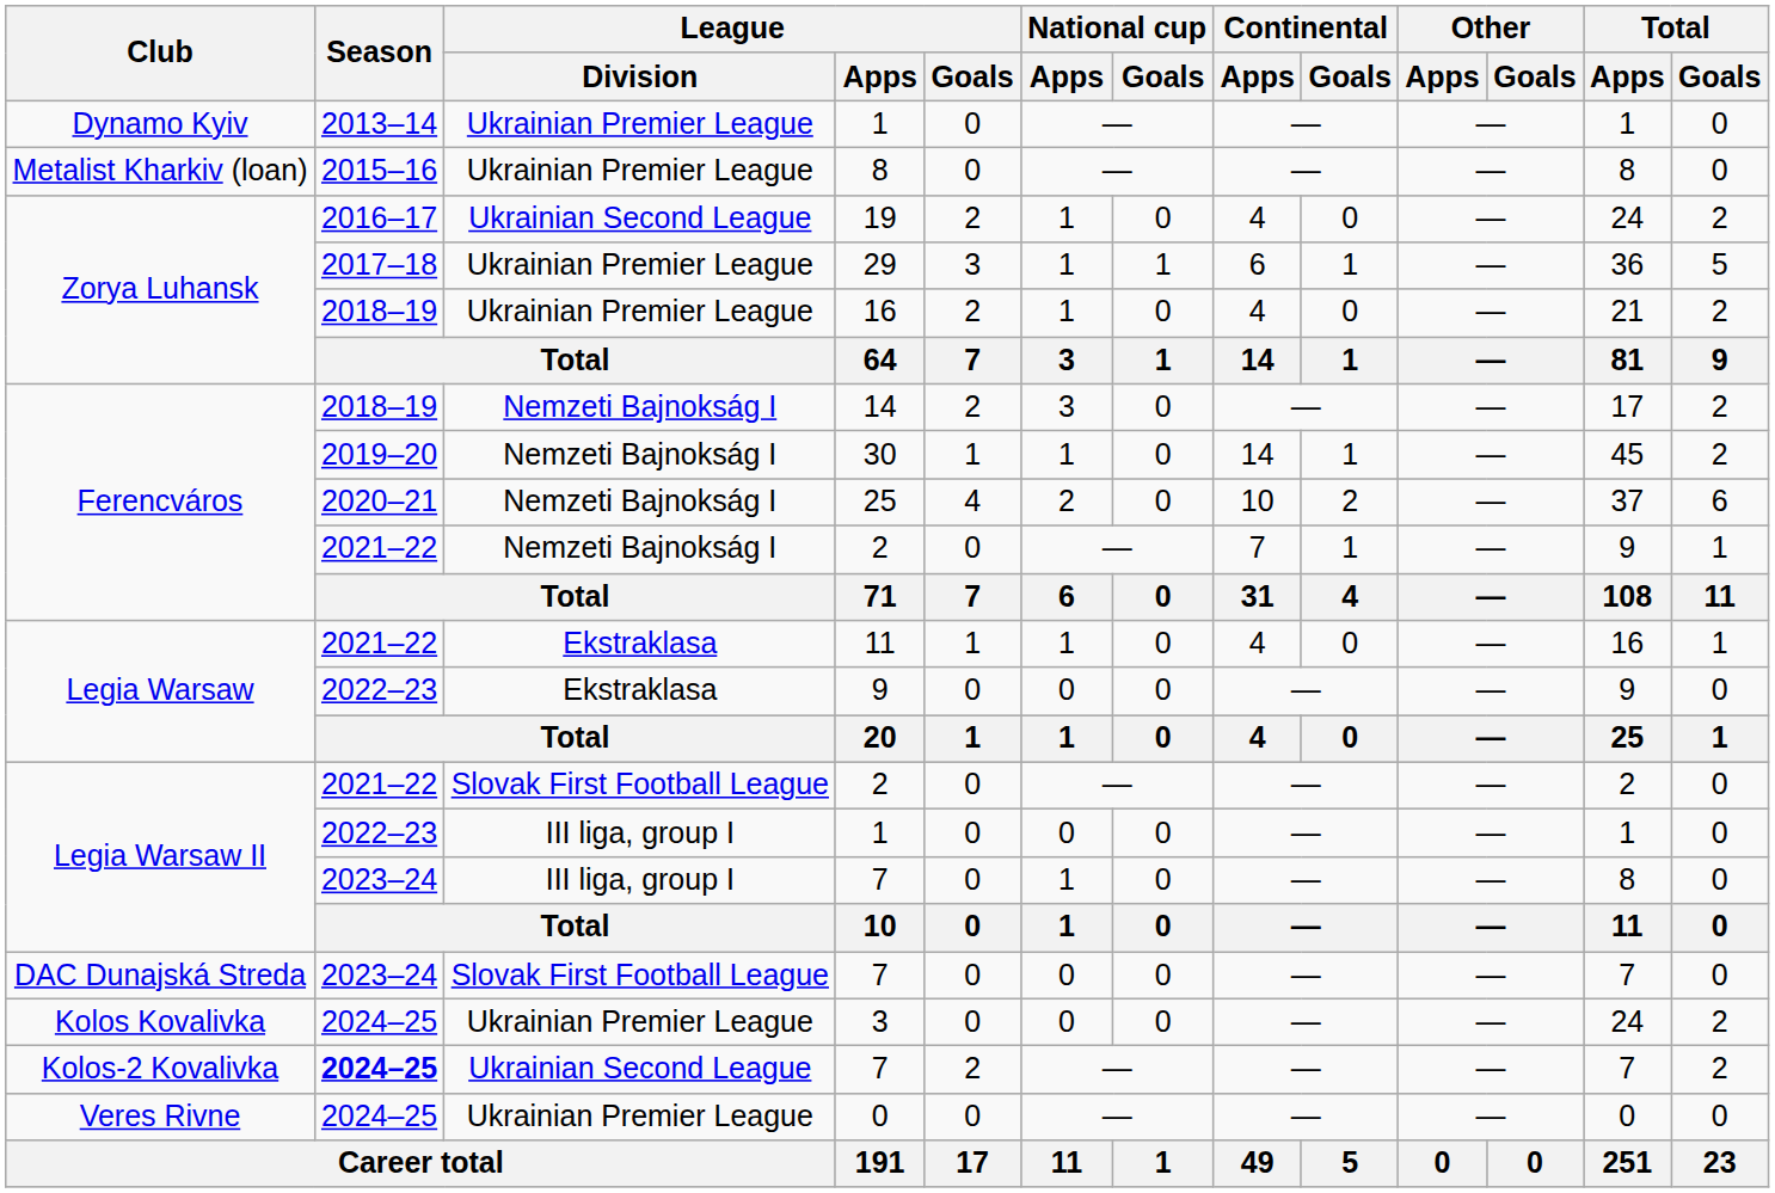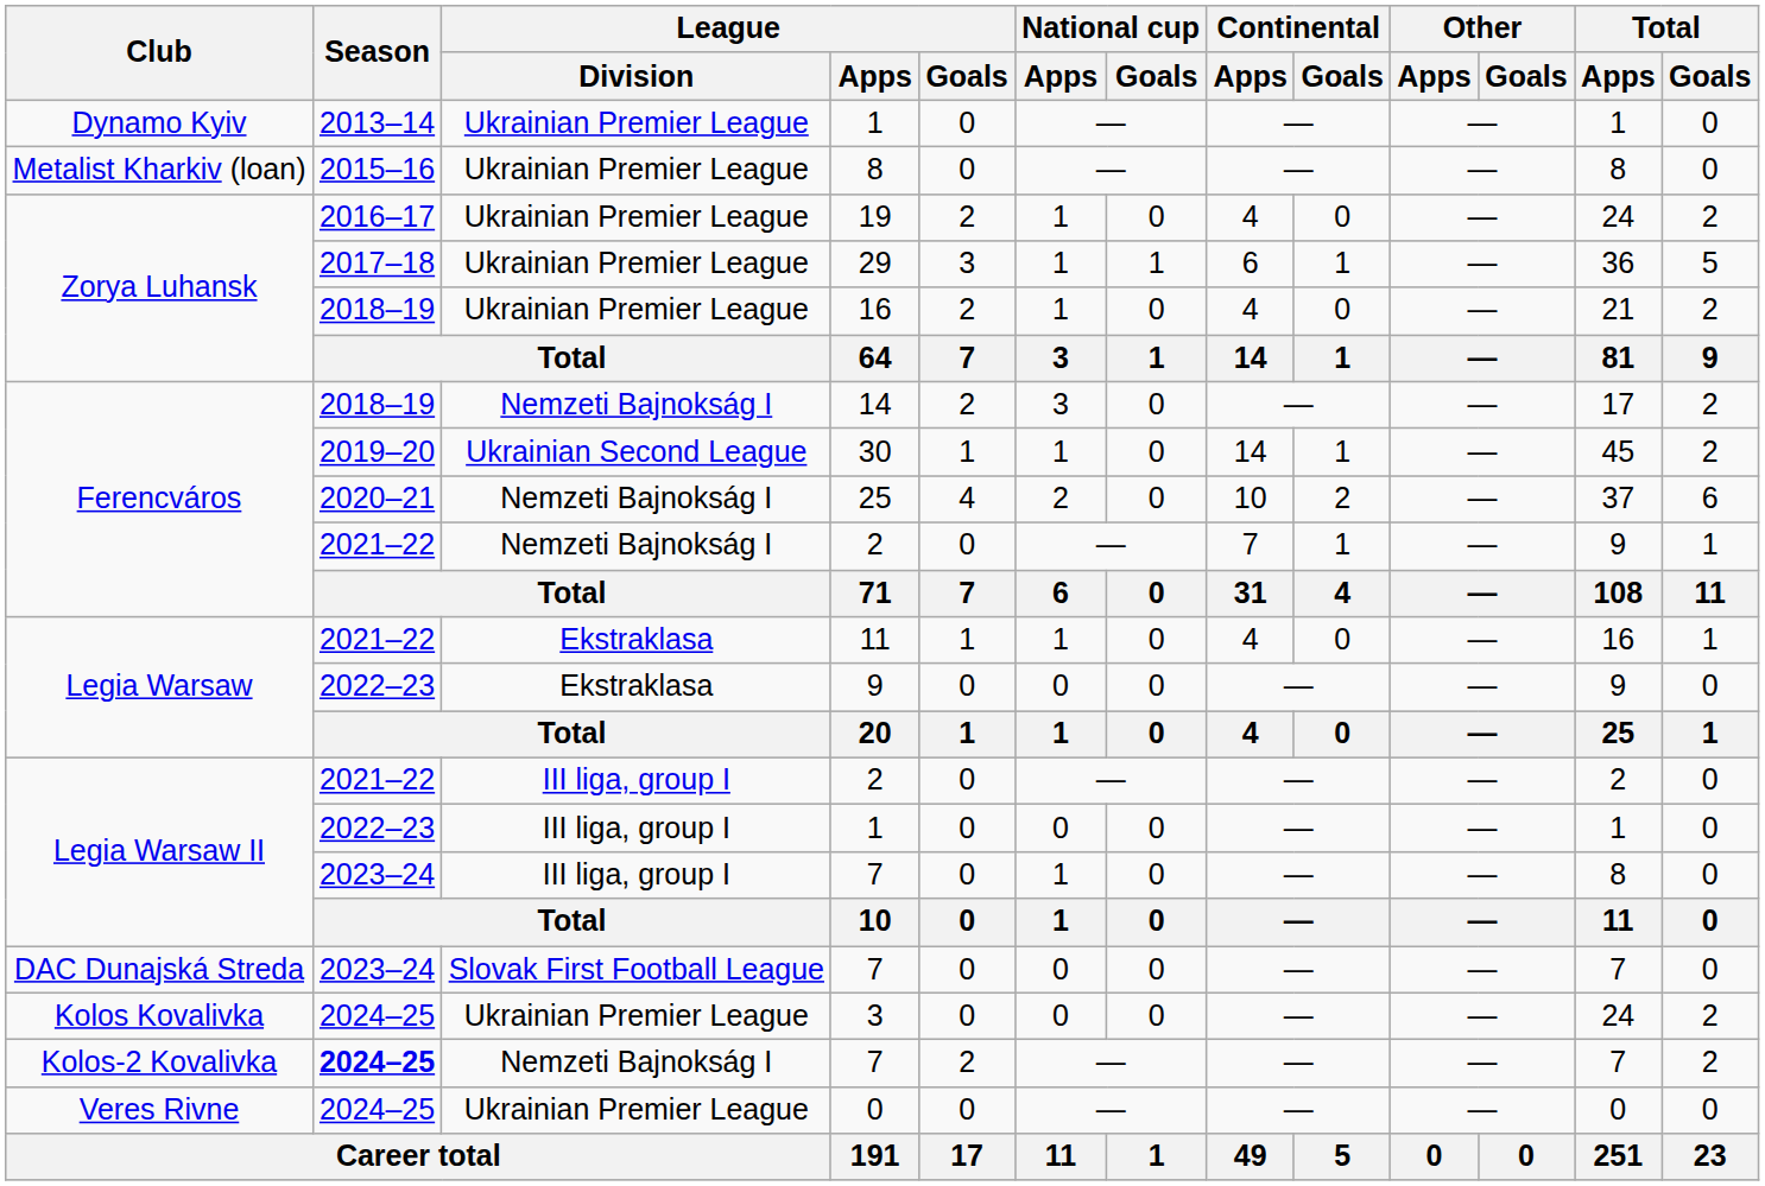 <table class="wikitable" style="text-align:center">
 <tr>
 <th rowspan="2">Club</th>
 <th rowspan="2">Season</th>
 <th colspan="3">League</th>
 <th colspan="2">National cup</th>
 <th colspan="2">Continental</th>
 <th colspan="2">Other</th>
 <th colspan="2">Total</th>
 </tr>
 <tr>
 <th>Division</th>
 <th>Apps</th>
 <th>Goals</th>
 <th>Apps</th>
 <th>Goals</th>
 <th>Apps</th>
 <th>Goals</th>
 <th>Apps</th>
 <th>Goals</th>
 <th>Apps</th>
 <th>Goals</th>
 </tr>
 <tr>
 <td><a href='#'>Dynamo Kyiv</a></td>
 <td><a href='#'>2013–14</a></td>
 <td><a href='#'>Ukrainian Premier League</a></td>
 <td>1</td>
 <td>0</td>
 <td colspan="2">—</td>
 <td colspan="2">—</td>
 <td colspan="2">—</td>
 <td>1</td>
 <td>0</td>
 </tr>
 <tr>
 <td><a href='#'>Metalist Kharkiv</a> (loan)</td>
 <td><a href='#'>2015–16</a></td>
 <td>Ukrainian Premier League</td>
 <td>8</td>
 <td>0</td>
 <td colspan="2">—</td>
 <td colspan="2">—</td>
 <td colspan="2">—</td>
 <td>8</td>
 <td>0</td>
 </tr>
 <tr>
 <td rowspan="4"><a href='#'>Zorya Luhansk</a></td>
 <td><a href='#'>2016–17</a></td>
-<td><a href='#'>Ukrainian Second League</a></td>
+<td>Ukrainian Premier League</td>
 <td>19</td>
 <td>2</td>
 <td>1</td>
 <td>0</td>
 <td>4</td>
 <td>0</td>
 <td colspan="2">—</td>
 <td>24</td>
 <td>2</td>
 </tr>
 <tr>
 <td><a href='#'>2017–18</a></td>
 <td>Ukrainian Premier League</td>
 <td>29</td>
 <td>3</td>
 <td>1</td>
 <td>1</td>
 <td>6</td>
 <td>1</td>
 <td colspan="2">—</td>
 <td>36</td>
 <td>5</td>
 </tr>
 <tr>
 <td><a href='#'>2018–19</a></td>
 <td>Ukrainian Premier League</td>
 <td>16</td>
 <td>2</td>
 <td>1</td>
 <td>0</td>
 <td>4</td>
 <td>0</td>
 <td colspan="2">—</td>
 <td>21</td>
 <td>2</td>
 </tr>
 <tr>
 <th colspan="2">Total</th>
 <th>64</th>
 <th>7</th>
 <th>3</th>
 <th>1</th>
 <th>14</th>
 <th>1</th>
 <th colspan="2">—</th>
 <th>81</th>
 <th>9</th>
 </tr>
 <tr>
 <td rowspan="5"><a href='#'>Ferencváros</a></td>
 <td><a href='#'>2018–19</a></td>
 <td><a href='#'>Nemzeti Bajnokság I</a></td>
 <td>14</td>
 <td>2</td>
 <td>3</td>
 <td>0</td>
 <td colspan="2">—</td>
 <td colspan="2">—</td>
 <td>17</td>
 <td>2</td>
 </tr>
 <tr>
 <td><a href='#'>2019–20</a></td>
-<td>Nemzeti Bajnokság I</td>
+<td><a href='#'>Ukrainian Second League</a></td>
 <td>30</td>
 <td>1</td>
 <td>1</td>
 <td>0</td>
 <td>14</td>
 <td>1</td>
 <td colspan="2">—</td>
 <td>45</td>
 <td>2</td>
 </tr>
 <tr>
 <td><a href='#'>2020–21</a></td>
 <td>Nemzeti Bajnokság I</td>
 <td>25</td>
 <td>4</td>
 <td>2</td>
 <td>0</td>
 <td>10</td>
 <td>2</td>
 <td colspan="2">—</td>
 <td>37</td>
 <td>6</td>
 </tr>
 <tr>
 <td><a href='#'>2021–22</a></td>
 <td>Nemzeti Bajnokság I</td>
 <td>2</td>
 <td>0</td>
 <td colspan="2">—</td>
 <td>7</td>
 <td>1</td>
 <td colspan="2">—</td>
 <td>9</td>
 <td>1</td>
 </tr>
 <tr>
 <th colspan="2">Total</th>
 <th>71</th>
 <th>7</th>
 <th>6</th>
 <th>0</th>
 <th>31</th>
 <th>4</th>
 <th colspan="2">—</th>
 <th>108</th>
 <th>11</th>
 </tr>
 <tr>
 <td rowspan="3"><a href='#'>Legia Warsaw</a></td>
 <td><a href='#'>2021–22</a></td>
 <td><a href='#'>Ekstraklasa</a></td>
 <td>11</td>
 <td>1</td>
 <td>1</td>
 <td>0</td>
 <td>4</td>
 <td>0</td>
 <td colspan="2">—</td>
 <td>16</td>
 <td>1</td>
 </tr>
 <tr>
 <td><a href='#'>2022–23</a></td>
 <td>Ekstraklasa</td>
 <td>9</td>
 <td>0</td>
 <td>0</td>
 <td>0</td>
 <td colspan="2">—</td>
 <td colspan="2">—</td>
 <td>9</td>
 <td>0</td>
 </tr>
 <tr>
 <th colspan="2">Total</th>
 <th>20</th>
 <th>1</th>
 <th>1</th>
 <th>0</th>
 <th>4</th>
 <th>0</th>
 <th colspan="2">—</th>
 <th>25</th>
 <th>1</th>
 </tr>
 <tr>
 <td rowspan="4"><a href='#'>Legia Warsaw II</a></td>
 <td><a href='#'>2021–22</a></td>
-<td><a href='#'>Slovak First Football League</a></td>
+<td><a href='#'>III liga, group I</a></td>
 <td>2</td>
 <td>0</td>
 <td colspan="2">—</td>
 <td colspan="2">—</td>
 <td colspan="2">—</td>
 <td>2</td>
 <td>0</td>
 </tr>
 <tr>
 <td><a href='#'>2022–23</a></td>
 <td>III liga, group I</td>
 <td>1</td>
 <td>0</td>
 <td>0</td>
 <td>0</td>
 <td colspan="2">—</td>
 <td colspan="2">—</td>
 <td>1</td>
 <td>0</td>
 </tr>
 <tr>
 <td><a href='#'>2023–24</a></td>
 <td>III liga, group I</td>
 <td>7</td>
 <td>0</td>
 <td>1</td>
 <td>0</td>
 <td colspan="2">—</td>
 <td colspan="2">—</td>
 <td>8</td>
 <td>0</td>
 </tr>
 <tr>
 <th colspan="2">Total</th>
 <th>10</th>
 <th>0</th>
 <th>1</th>
 <th>0</th>
 <th colspan="2">—</th>
 <th colspan="2">—</th>
 <th>11</th>
 <th>0</th>
 </tr>
 <tr>
 <td><a href='#'>DAC Dunajská Streda</a></td>
 <td><a href='#'>2023–24</a></td>
 <td><a href='#'>Slovak First Football League</a></td>
 <td>7</td>
 <td>0</td>
 <td>0</td>
 <td>0</td>
 <td colspan="2">—</td>
 <td colspan="2">—</td>
 <td>7</td>
 <td>0</td>
 </tr>
 <tr>
 <td><a href='#'>Kolos Kovalivka</a></td>
 <td><a href='#'>2024–25</a></td>
 <td>Ukrainian Premier League</td>
 <td>3</td>
 <td>0</td>
 <td>0</td>
 <td>0</td>
 <td colspan="2">—</td>
 <td colspan="2">—</td>
 <td>24</td>
 <td>2</td>
 </tr>
 <tr>
 <td><a href='#'>Kolos-2 Kovalivka</a></td>
 <td><strong><a href='#'>2024–25</a></strong></td>
-<td><a href='#'>Ukrainian Second League</a></td>
+<td>Nemzeti Bajnokság I</td>
 <td>7</td>
 <td>2</td>
 <td colspan="2">—</td>
 <td colspan="2">—</td>
 <td colspan="2">—</td>
 <td>7</td>
 <td>2</td>
 </tr>
 <tr>
 <td><a href='#'>Veres Rivne</a></td>
 <td><a href='#'>2024–25</a></td>
 <td>Ukrainian Premier League</td>
 <td>0</td>
 <td>0</td>
 <td colspan="2">—</td>
 <td colspan="2">—</td>
 <td colspan="2">—</td>
 <td>0</td>
 <td>0</td>
 </tr>
 <tr>
 <th colspan="3">Career total</th>
 <th>191</th>
 <th>17</th>
 <th>11</th>
 <th>1</th>
 <th>49</th>
 <th>5</th>
 <th>0</th>
 <th>0</th>
 <th>251</th>
 <th>23</th>
 </tr>
 </table>
